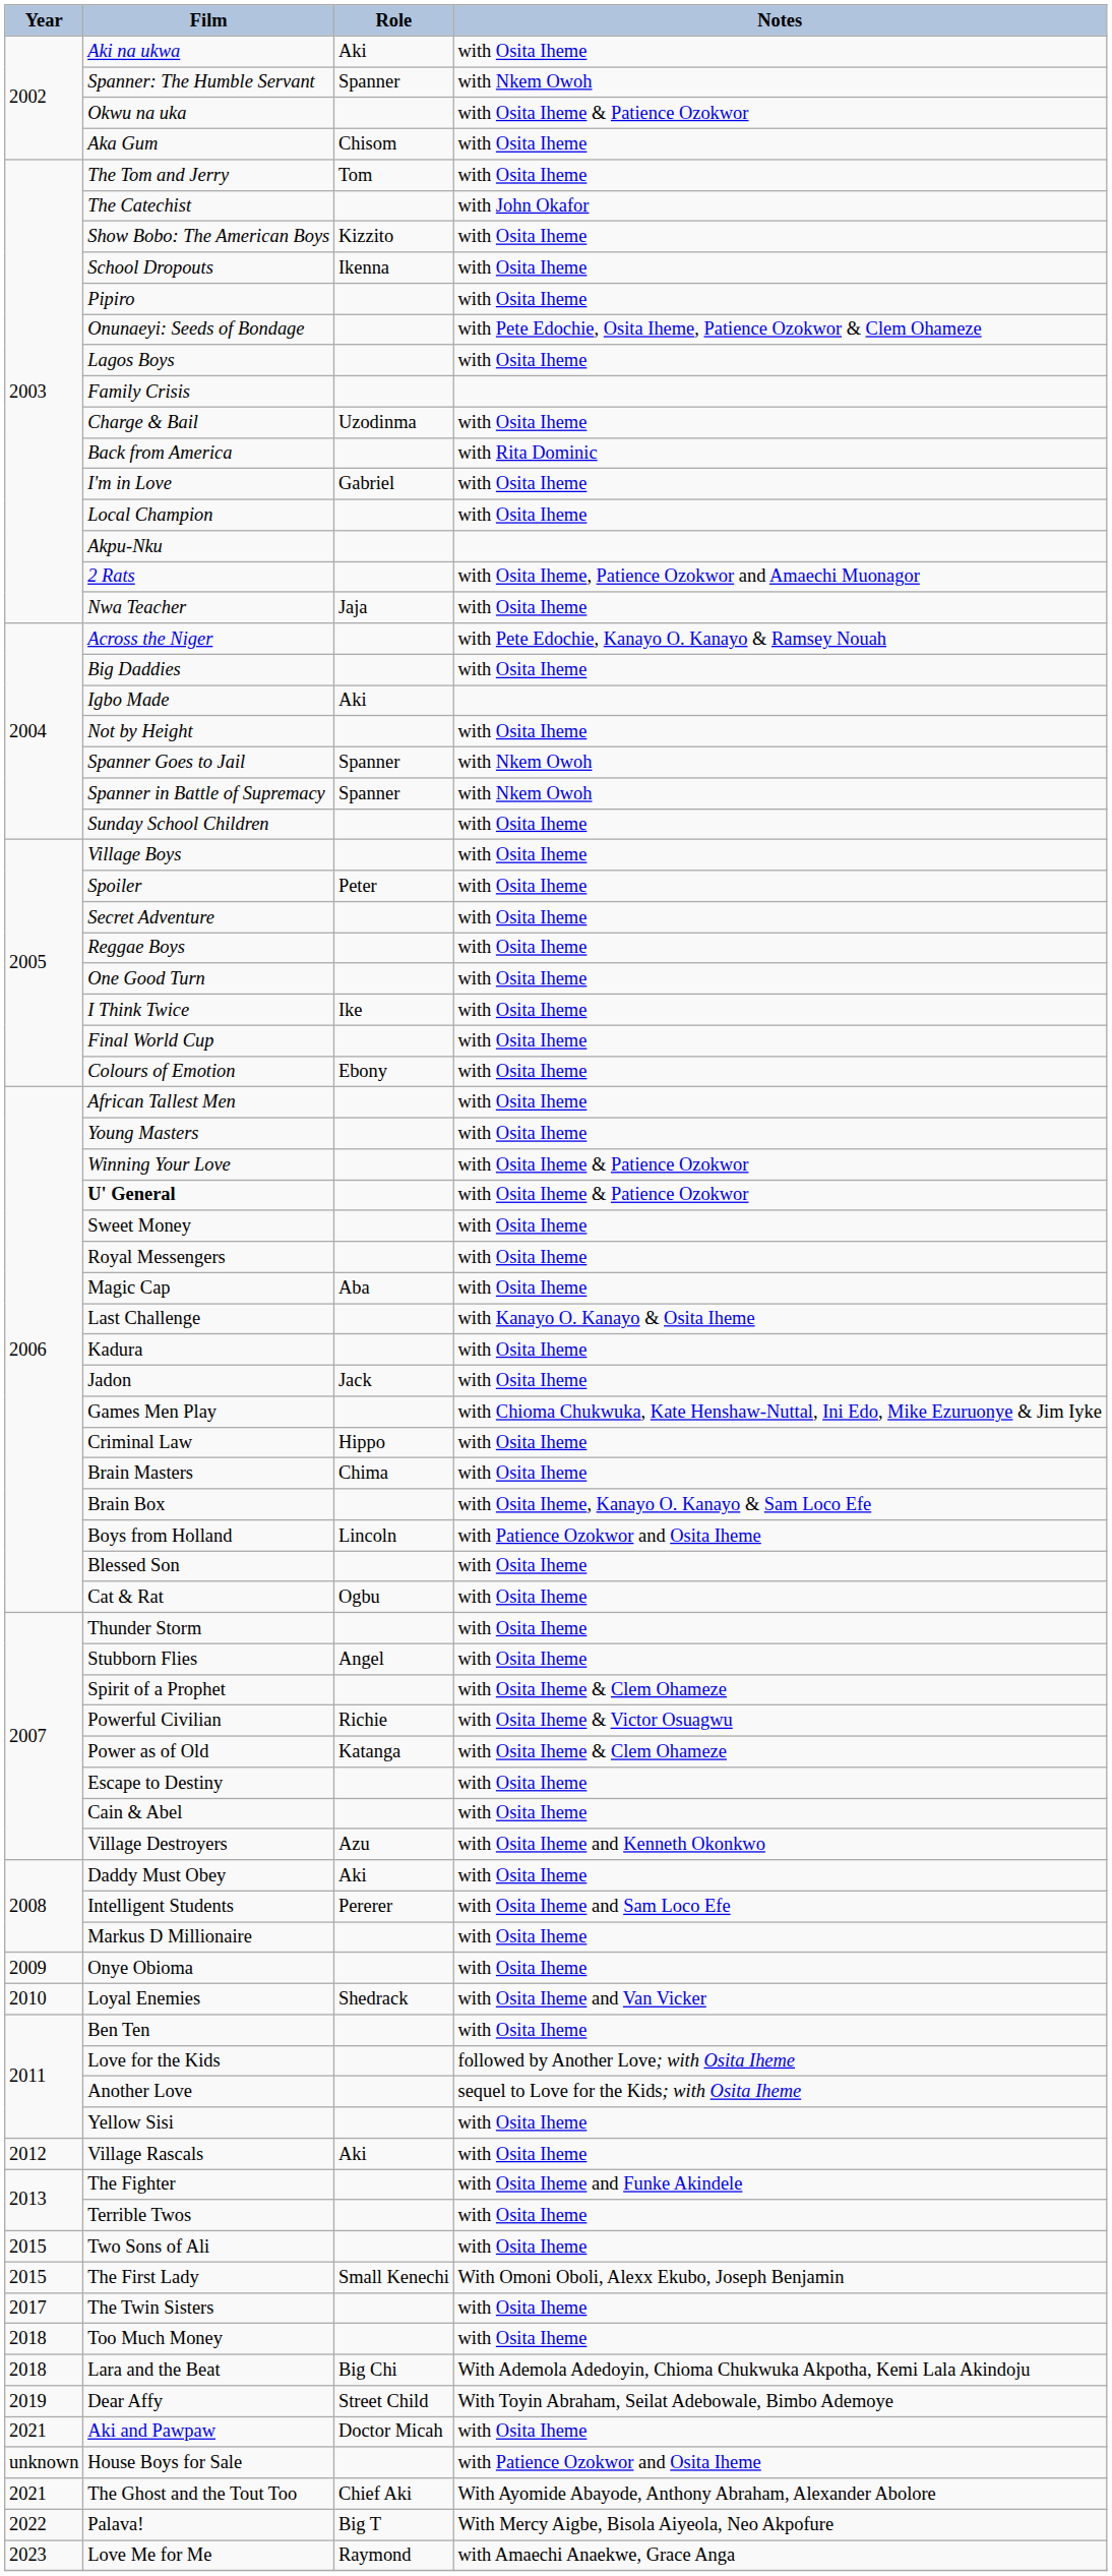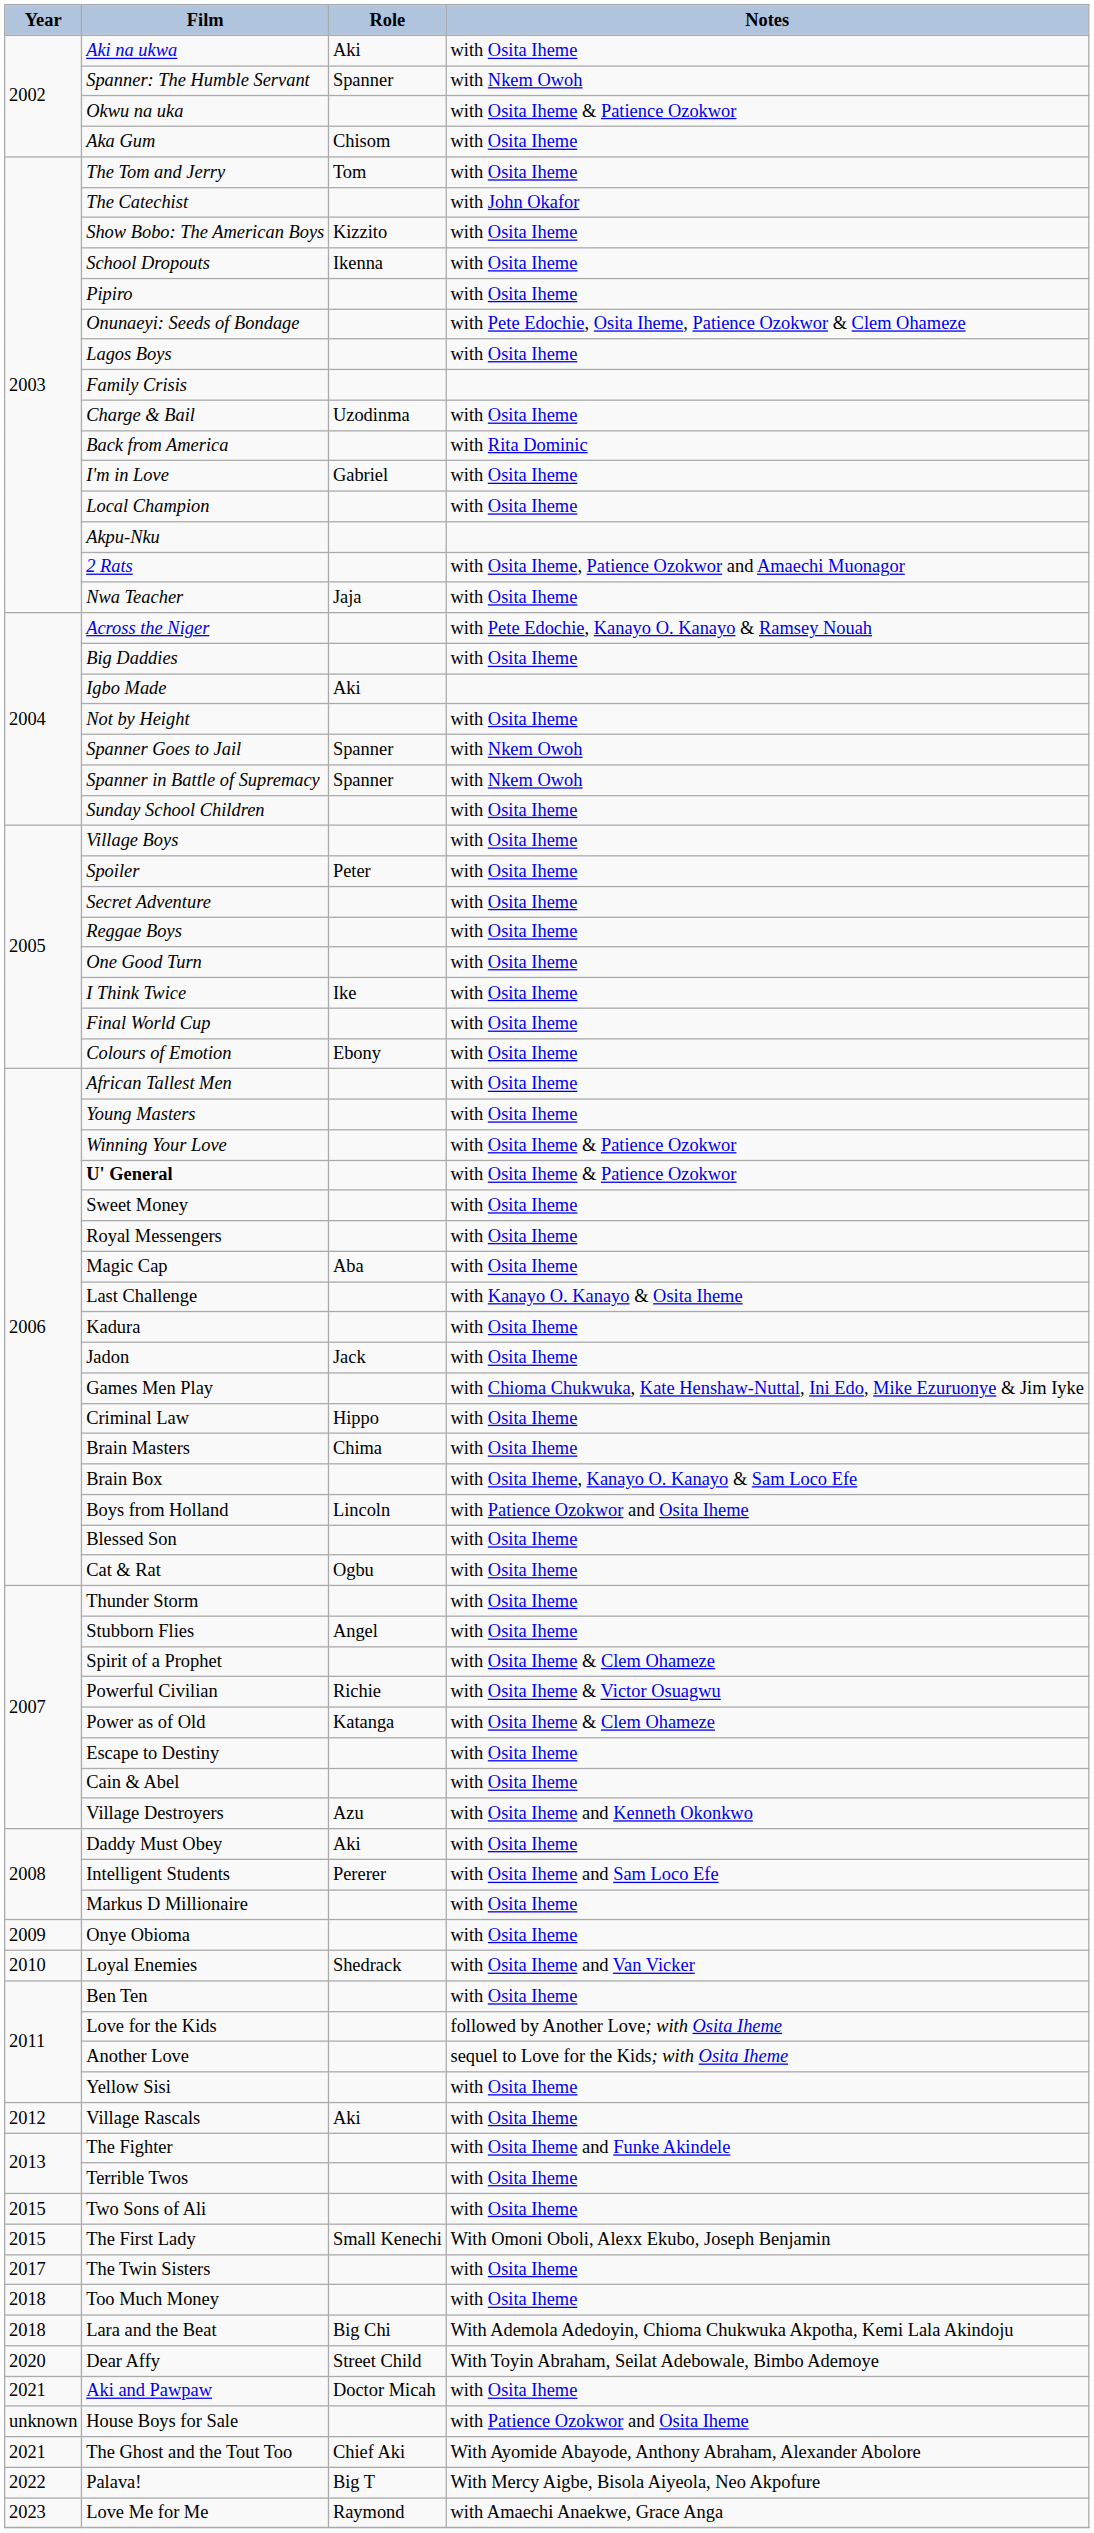 <table class="wikitable" style="font-size:90%;">
 <tr>
 <th style="background:#B0C4DE;">Year</th>
 <th style="background:#B0C4DE;">Film</th>
 <th style="background:#B0C4DE;">Role</th>
 <th style="background:#B0C4DE;">Notes</th>
 </tr>
 <tr>
 <td rowspan="4">2002</td>
 <td><em><a href='#'>Aki na ukwa</a></em></td>
 <td>Aki</td>
 <td>with <a href='#'>Osita Iheme</a></td>
 </tr>
 <tr>
 <td><em>Spanner: The Humble Servant</em></td>
 <td>Spanner</td>
 <td>with <a href='#'>Nkem Owoh</a></td>
 </tr>
 <tr>
 <td><em>Okwu na uka</em></td>
 <td></td>
 <td>with <a href='#'>Osita Iheme</a> & <a href='#'>Patience Ozokwor</a></td>
 </tr>
 <tr>
 <td><em>Aka Gum</em></td>
 <td>Chisom</td>
 <td>with <a href='#'>Osita Iheme</a></td>
 </tr>
 <tr>
 <td rowspan="15">2003</td>
 <td><em>The Tom and Jerry</em></td>
 <td>Tom</td>
 <td>with <a href='#'>Osita Iheme</a></td>
 </tr>
 <tr>
 <td><em>The Catechist</em></td>
 <td></td>
 <td>with <a href='#'>John Okafor</a></td>
 </tr>
 <tr>
 <td><em>Show Bobo: The American Boys</em></td>
 <td>Kizzito</td>
 <td>with <a href='#'>Osita Iheme</a></td>
 </tr>
 <tr>
 <td><em>School Dropouts</em></td>
 <td>Ikenna</td>
 <td>with <a href='#'>Osita Iheme</a></td>
 </tr>
 <tr>
 <td><em>Pipiro</em></td>
 <td></td>
 <td>with <a href='#'>Osita Iheme</a></td>
 </tr>
 <tr>
 <td><em>Onunaeyi: Seeds of Bondage</em></td>
 <td></td>
 <td>with <a href='#'>Pete Edochie</a>, <a href='#'>Osita Iheme</a>, <a href='#'>Patience Ozokwor</a> & <a href='#'>Clem Ohameze</a></td>
 </tr>
 <tr>
 <td><em>Lagos Boys</em></td>
 <td></td>
 <td>with <a href='#'>Osita Iheme</a></td>
 </tr>
 <tr>
 <td><em>Family Crisis</em></td>
 <td></td>
 <td></td>
 </tr>
 <tr>
 <td><em>Charge & Bail</em></td>
 <td>Uzodinma</td>
 <td>with <a href='#'>Osita Iheme</a></td>
 </tr>
 <tr>
 <td><em>Back from America</em></td>
 <td></td>
 <td>with <a href='#'>Rita Dominic</a></td>
 </tr>
 <tr>
 <td><em>I'm in Love</em></td>
 <td>Gabriel</td>
 <td>with <a href='#'>Osita Iheme</a></td>
 </tr>
 <tr>
 <td><em>Local Champion</em></td>
 <td></td>
 <td>with <a href='#'>Osita Iheme</a></td>
 </tr>
 <tr>
 <td><em>Akpu-Nku</em></td>
 <td></td>
 <td></td>
 </tr>
 <tr>
 <td><em><a href='#'>2 Rats</a></em></td>
 <td></td>
 <td>with <a href='#'>Osita Iheme</a>, <a href='#'>Patience Ozokwor</a> and <a href='#'>Amaechi Muonagor</a></td>
 </tr>
 <tr>
 <td><em>Nwa Teacher</em></td>
 <td>Jaja</td>
 <td>with <a href='#'>Osita Iheme</a></td>
 </tr>
 <tr>
 <td rowspan="7">2004</td>
 <td><em><a href='#'>Across the Niger</a></em></td>
 <td></td>
 <td>with <a href='#'>Pete Edochie</a>, <a href='#'>Kanayo O. Kanayo</a> & <a href='#'>Ramsey Nouah</a></td>
 </tr>
 <tr>
 <td><em>Big Daddies</em></td>
 <td></td>
 <td>with <a href='#'>Osita Iheme</a></td>
 </tr>
 <tr>
 <td><em>Igbo Made</em></td>
 <td>Aki</td>
 <td></td>
 </tr>
 <tr>
 <td><em>Not by Height</em></td>
 <td></td>
 <td>with <a href='#'>Osita Iheme</a></td>
 </tr>
 <tr>
 <td><em>Spanner Goes to Jail</em></td>
 <td>Spanner</td>
 <td>with <a href='#'>Nkem Owoh</a></td>
 </tr>
 <tr>
 <td><em>Spanner in Battle of Supremacy</em></td>
 <td>Spanner</td>
 <td>with <a href='#'>Nkem Owoh</a></td>
 </tr>
 <tr>
 <td><em>Sunday School Children</em></td>
 <td></td>
 <td>with <a href='#'>Osita Iheme</a></td>
 </tr>
 <tr>
 <td rowspan="8">2005</td>
 <td><em>Village Boys</em></td>
 <td></td>
 <td>with <a href='#'>Osita Iheme</a></td>
 </tr>
 <tr>
 <td><em>Spoiler</em></td>
 <td>Peter</td>
 <td>with <a href='#'>Osita Iheme</a></td>
 </tr>
 <tr>
 <td><em>Secret Adventure</em></td>
 <td></td>
 <td>with <a href='#'>Osita Iheme</a></td>
 </tr>
 <tr>
 <td><em>Reggae Boys</em></td>
 <td></td>
 <td>with <a href='#'>Osita Iheme</a></td>
 </tr>
 <tr>
 <td><em>One Good Turn</em></td>
 <td></td>
 <td>with <a href='#'>Osita Iheme</a></td>
 </tr>
 <tr>
 <td><em>I Think Twice</em></td>
 <td>Ike</td>
 <td>with <a href='#'>Osita Iheme</a></td>
 </tr>
 <tr>
 <td><em>Final World Cup</em></td>
 <td></td>
 <td>with <a href='#'>Osita Iheme</a></td>
 </tr>
 <tr>
 <td><em>Colours of Emotion</em></td>
 <td>Ebony</td>
 <td>with <a href='#'>Osita Iheme</a></td>
 </tr>
 <tr>
 <td rowspan="17">2006</td>
 <td><em>African Tallest Men</em></td>
 <td></td>
 <td>with <a href='#'>Osita Iheme</a></td>
 </tr>
 <tr>
 <td><em>Young Masters</em></td>
 <td></td>
 <td>with <a href='#'>Osita Iheme</a></td>
 </tr>
 <tr>
 <td><em>Winning Your Love</em></td>
 <td></td>
 <td>with <a href='#'>Osita Iheme</a> & <a href='#'>Patience Ozokwor</a></td>
 </tr>
 <tr>
 <td><strong>U' General<em></td>
 <td></td>
 <td>with <a href='#'>Osita Iheme</a> & <a href='#'>Patience Ozokwor</a></td>
 </tr>
 <tr>
 <td></em>Sweet Money<em></td>
 <td></td>
 <td>with <a href='#'>Osita Iheme</a></td>
 </tr>
 <tr>
 <td></em>Royal Messengers<em></td>
 <td></td>
 <td>with <a href='#'>Osita Iheme</a></td>
 </tr>
 <tr>
 <td></em>Magic Cap<em></td>
 <td>Aba</td>
 <td>with <a href='#'>Osita Iheme</a></td>
 </tr>
 <tr>
 <td></em>Last Challenge<em></td>
 <td></td>
 <td>with <a href='#'>Kanayo O. Kanayo</a> & <a href='#'>Osita Iheme</a></td>
 </tr>
 <tr>
 <td></em>Kadura<em></td>
 <td></td>
 <td>with <a href='#'>Osita Iheme</a></td>
 </tr>
 <tr>
 <td></em>Jadon<em></td>
 <td>Jack</td>
 <td>with <a href='#'>Osita Iheme</a></td>
 </tr>
 <tr>
 <td></em>Games Men Play<em></td>
 <td></td>
 <td>with <a href='#'>Chioma Chukwuka</a>, <a href='#'>Kate Henshaw-Nuttal</a>, <a href='#'>Ini Edo</a>, <a href='#'>Mike Ezuruonye</a> & Jim Iyke</td>
 </tr>
 <tr>
 <td></em>Criminal Law<em></td>
 <td>Hippo</td>
 <td>with <a href='#'>Osita Iheme</a></td>
 </tr>
 <tr>
 <td></em>Brain Masters<em></td>
 <td>Chima</td>
 <td>with <a href='#'>Osita Iheme</a></td>
 </tr>
 <tr>
 <td></em>Brain Box<em></td>
 <td></td>
 <td>with <a href='#'>Osita Iheme</a>, <a href='#'>Kanayo O. Kanayo</a> & <a href='#'>Sam Loco Efe</a></td>
 </tr>
 <tr>
 <td></em>Boys from Holland<em></td>
 <td>Lincoln</td>
 <td>with <a href='#'>Patience Ozokwor</a> and <a href='#'>Osita Iheme</a></td>
 </tr>
 <tr>
 <td></em>Blessed Son<em></td>
 <td></td>
 <td>with <a href='#'>Osita Iheme</a></td>
 </tr>
 <tr>
 <td></em>Cat & Rat<em></td>
 <td>Ogbu</td>
 <td>with <a href='#'>Osita Iheme</a></td>
 </tr>
 <tr>
 <td rowspan="8">2007</td>
 <td></em>Thunder Storm<em></td>
 <td></td>
 <td>with <a href='#'>Osita Iheme</a></td>
 </tr>
 <tr>
 <td></em>Stubborn Flies<em></td>
 <td>Angel</td>
 <td>with <a href='#'>Osita Iheme</a></td>
 </tr>
 <tr>
 <td></em>Spirit of a Prophet<em></td>
 <td></td>
 <td>with <a href='#'>Osita Iheme</a> & <a href='#'>Clem Ohameze</a></td>
 </tr>
 <tr>
 <td></em>Powerful Civilian<em></td>
 <td>Richie</td>
 <td>with <a href='#'>Osita Iheme</a> & <a href='#'>Victor Osuagwu</a></td>
 </tr>
 <tr>
 <td></em>Power as of Old<em></td>
 <td>Katanga</td>
 <td>with <a href='#'>Osita Iheme</a> & <a href='#'>Clem Ohameze</a></td>
 </tr>
 <tr>
 <td></em>Escape to Destiny<em></td>
 <td></td>
 <td>with <a href='#'>Osita Iheme</a></td>
 </tr>
 <tr>
 <td></em>Cain & Abel<em></td>
 <td></td>
 <td>with <a href='#'>Osita Iheme</a></td>
 </tr>
 <tr>
 <td></em>Village Destroyers<em></td>
 <td>Azu</td>
 <td>with <a href='#'>Osita Iheme</a> and <a href='#'>Kenneth Okonkwo</a></td>
 </tr>
 <tr>
 <td rowspan="3">2008</td>
 <td></em>Daddy Must Obey<em></td>
 <td>Aki</td>
 <td>with <a href='#'>Osita Iheme</a></td>
 </tr>
 <tr>
 <td></em>Intelligent Students<em></td>
 <td>Pererer</td>
 <td>with <a href='#'>Osita Iheme</a> and <a href='#'>Sam Loco Efe</a></td>
 </tr>
 <tr>
 <td></em>Markus D Millionaire<em></td>
 <td></td>
 <td>with <a href='#'>Osita Iheme</a></td>
 </tr>
 <tr>
 <td rowspan="1">2009</td>
 <td></em>Onye Obioma<em></td>
 <td></td>
 <td>with <a href='#'>Osita Iheme</a></td>
 </tr>
 <tr>
 <td>2010</td>
 <td></em>Loyal Enemies<em></td>
 <td>Shedrack</td>
 <td>with <a href='#'>Osita Iheme</a> and <a href='#'>Van Vicker</a></td>
 </tr>
 <tr>
 <td rowspan="4">2011</td>
 <td></em>Ben Ten<em></td>
 <td></td>
 <td>with <a href='#'>Osita Iheme</a></td>
 </tr>
 <tr>
 <td></em>Love for the Kids<em></td>
 <td></td>
 <td>followed by </em>Another Love<em>; with <a href='#'>Osita Iheme</a></td>
 </tr>
 <tr>
 <td></em>Another Love<em></td>
 <td></td>
 <td>sequel to </em>Love for the Kids<em>; with <a href='#'>Osita Iheme</a></td>
 </tr>
 <tr>
 <td></em>Yellow Sisi<em></td>
 <td></td>
 <td>with <a href='#'>Osita Iheme</a></td>
 </tr>
 <tr>
 <td rowspan="1">2012</td>
 <td></em>Village Rascals<em></td>
 <td>Aki</td>
 <td>with <a href='#'>Osita Iheme</a></td>
 </tr>
 <tr>
 <td rowspan="2">2013</td>
 <td></em>The Fighter<em></td>
 <td></td>
 <td>with <a href='#'>Osita Iheme</a> and <a href='#'>Funke Akindele</a></td>
 </tr>
 <tr>
 <td></em>Terrible Twos<em></td>
 <td></td>
 <td>with <a href='#'>Osita Iheme</a></td>
 </tr>
 <tr>
 <td rowspan="1">2015</td>
 <td></em>Two Sons of Ali<em></td>
 <td></td>
 <td>with <a href='#'>Osita Iheme</a></td>
 </tr>
 <tr>
 <td>2015</td>
 <td>The First Lady</td>
 <td>Small Kenechi</td>
 <td>With Omoni Oboli, Alexx Ekubo, Joseph Benjamin</td>
 </tr>
 <tr>
 <td rowspan="1">2017</td>
 <td></em>The Twin Sisters<em></td>
 <td></td>
 <td>with <a href='#'>Osita Iheme</a></td>
 </tr>
 <tr>
 <td rowspan="1">2018</td>
 <td></em>Too Much Money<em></td>
 <td></td>
 <td>with <a href='#'>Osita Iheme</a></td>
 </tr>
 <tr>
 <td>2018</td>
 <td>Lara and the Beat</td>
 <td>Big Chi</td>
 <td>With Ademola Adedoyin, Chioma Chukwuka Akpotha, Kemi Lala Akindoju</td>
 </tr>
 <tr>
-<td>2019</td>
+<td>2020</td>
 <td>Dear Affy</td>
 <td>Street Child</td>
 <td>With Toyin Abraham, Seilat Adebowale, Bimbo Ademoye</td>
 </tr>
 <tr>
 <td>2021</td>
 <td><a href='#'>Aki and Pawpaw</a></td>
 <td>Doctor Micah</td>
 <td>with <a href='#'>Osita Iheme</a></td>
 </tr>
 <tr>
 <td rowspan="1">unknown</td>
 <td></em>House Boys for Sale<em></td>
 <td></td>
 <td>with <a href='#'>Patience Ozokwor</a> and <a href='#'>Osita Iheme</a></td>
 </tr>
 <tr>
 <td>2021</td>
 <td>The Ghost and the Tout Too</td>
 <td>Chief Aki</td>
 <td>With Ayomide Abayode, Anthony Abraham, Alexander Abolore</td>
 </tr>
 <tr>
 <td>2022</td>
 <td>Palava!</td>
 <td>Big T</td>
 <td>With Mercy Aigbe, Bisola Aiyeola, Neo Akpofure</td>
 </tr>
 <tr>
 <td>2023</td>
 <td>Love Me for Me</td>
 <td>Raymond</td>
 <td>with Amaechi Anaekwe, Grace Anga</td>
 </tr>
 <tr>
 </tr>
 </table>
